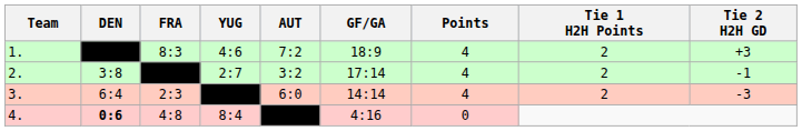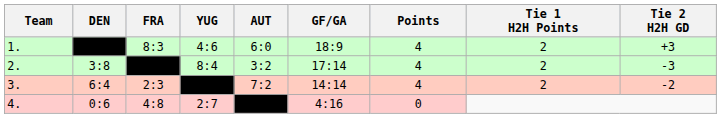 <table class="wikitable" bgcolor="#EFEFFF" width="50%">
 <tr bgcolor="#BCD2EE">
 <th>Team</th>
 <th>DEN</th>
 <th>FRA</th>
 <th>YUG</th>
 <th>AUT</th>
 <th>GF/GA</th>
 <th>Points</th>
 <th>Tie 1<br> H2H Points</th>
 <th>Tie 2<br> H2H GD</th>
 </tr>
 <tr bgcolor="#ccffcc" align="center">
 <td align="left">1. </td>
 <td style="background:#000000;"></td>
 <td>8:3</td>
 <td>4:6</td>
-<td>7:2</td>
+<td>6:0</td>
 <td>18:9</td>
 <td>4</td>
 <td>2</td>
 <td>+3</td>
 </tr>
 <tr bgcolor="#ccffcc" align="center">
 <td align="left">2. </td>
 <td>3:8</td>
 <td style="background:#000000;"></td>
-<td>2:7</td>
+<td>8:4</td>
 <td>3:2</td>
 <td>17:14</td>
 <td>4</td>
 <td>2</td>
-<td>-1</td>
+<td>-3</td>
 </tr>
 <tr bgcolor="#ffccc" align="center">
 <td align="left">3. </td>
 <td>6:4</td>
 <td>2:3</td>
 <td style="background:#000000;"></td>
-<td>6:0</td>
+<td>7:2</td>
 <td>14:14</td>
 <td>4</td>
 <td>2</td>
-<td>-3</td>
+<td>-2</td>
 </tr>
 <tr bgcolor="#ffcccc" align="center">
 <td align="left">4. </td>
-<td><strong>0:6</strong></td>
+<td>0:6</td>
 <td>4:8</td>
-<td>8:4</td>
+<td>2:7</td>
 <td style="background:#000000;"></td>
 <td>4:16</td>
 <td>0</td>
 </tr>
 </table>
